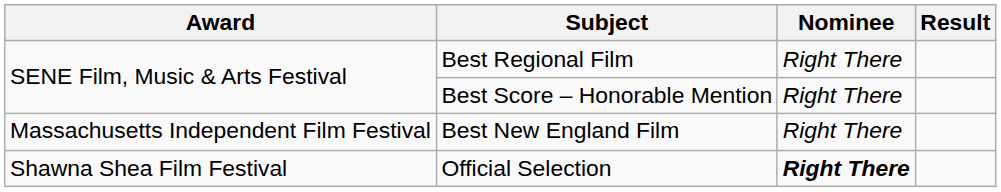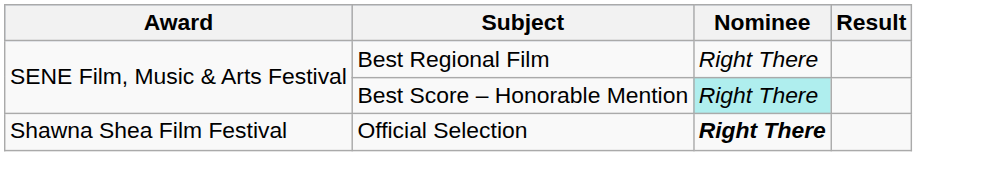 <table class="wikitable">
 <tr style="background:#b0c4de; text-align:center;">
 <th>Award</th>
 <th>Subject</th>
 <th>Nominee</th>
 <th>Result</th>
 </tr>
 <tr>
 <td rowspan=2>SENE Film, Music & Arts Festival</td>
 <td>Best Regional Film</td>
 <td><em>Right There</em></td>
 <td></td>
 </tr>
 <tr>
 <td>Best Score – Honorable Mention</td>
-<td><em>Right There</em></td>
-<td></td>
-</tr>
-<tr>
-<td rowspan=1>Massachusetts Independent Film Festival</td>
-<td>Best New England Film</td>
-<td><em>Right There</em></td>
+<td style="background: paleturquoise;"><em>Right There</em></td>
 <td></td>
 </tr>
 <tr>
 <td>Shawna Shea Film Festival</td>
 <td>Official Selection</td>
 <td><strong><em>Right There</em></strong></td>
 <td></td>
 </tr>
 </table>
